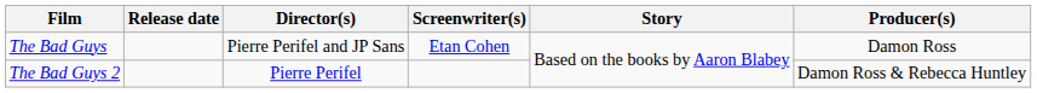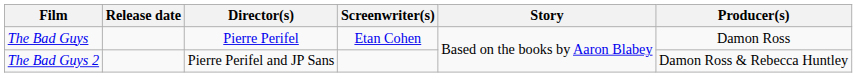 <table class="wikitable plainrowheaders" style="text-align:center;">
 <tr>
 <th>Film</th>
 <th>Release date</th>
 <th>Director(s)</th>
 <th>Screenwriter(s)</th>
 <th>Story</th>
 <th>Producer(s)</th>
 </tr>
 <tr>
 <td style="text-align:left"><em><a href='#'>The Bad Guys</a></em></td>
 <td style="text-align:left"></td>
-<td>Pierre Perifel and JP Sans</td>
+<td><a href='#'>Pierre Perifel</a></td>
 <td><a href='#'>Etan Cohen</a></td>
 <td rowspan="2">Based on the books by <a href='#'>Aaron Blabey</a></td>
 <td>Damon Ross</td>
 </tr>
 <tr>
 <td style="text-align:left"><em><a href='#'>The Bad Guys 2</a></em></td>
 <td style="text-align:left"></td>
-<td><a href='#'>Pierre Perifel</a></td>
+<td>Pierre Perifel and JP Sans</td>
 <td></td>
 <td>Damon Ross & Rebecca Huntley</td>
 </tr>
 </table>
